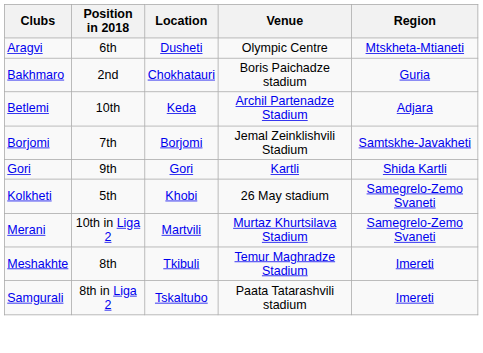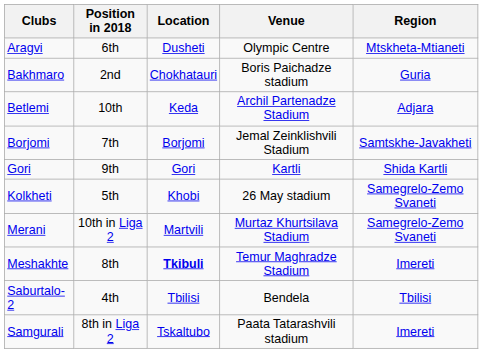 <table class="wikitable sortable" style="text-align:center;">
 <tr>
 <th>Clubs</th>
 <th>Position <br>in 2018</th>
 <th>Location</th>
 <th>Venue</th>
 <th>Region</th>
 </tr>
 <tr>
 <td style="text-align:left;"><a href='#'>Aragvi</a></td>
 <td>6th</td>
 <td><a href='#'>Dusheti</a></td>
 <td>Olympic Centre</td>
 <td><a href='#'>Mtskheta-Mtianeti</a></td>
 </tr>
 <tr>
 <td style="text-align:left;"><a href='#'>Bakhmaro</a></td>
 <td>2nd</td>
 <td><a href='#'>Chokhatauri</a></td>
 <td>Boris Paichadze stadium</td>
 <td><a href='#'>Guria</a></td>
 </tr>
 <tr>
 <td style="text-align:left;"><a href='#'>Betlemi</a></td>
 <td>10th</td>
 <td><a href='#'>Keda</a></td>
 <td><a href='#'>Archil Partenadze Stadium</a></td>
 <td><a href='#'>Adjara</a></td>
 </tr>
 <tr>
 <td style="text-align:left;"><a href='#'>Borjomi</a></td>
 <td>7th</td>
 <td><a href='#'>Borjomi</a></td>
 <td>Jemal Zeinklishvili Stadium</td>
 <td><a href='#'>Samtskhe-Javakheti</a></td>
 </tr>
 <tr>
 <td style="text-align:left;"><a href='#'>Gori</a></td>
 <td>9th</td>
 <td><a href='#'>Gori</a></td>
 <td><a href='#'>Kartli</a></td>
 <td><a href='#'>Shida Kartli</a></td>
 </tr>
 <tr>
 <td style="text-align:left;"><a href='#'>Kolkheti</a></td>
 <td>5th</td>
 <td><a href='#'>Khobi</a></td>
 <td>26 May stadium</td>
 <td><a href='#'>Samegrelo-Zemo Svaneti</a></td>
 </tr>
 <tr>
 <td style="text-align:left;"><a href='#'>Merani</a></td>
 <td>10th in <a href='#'>Liga 2</a></td>
 <td><a href='#'>Martvili</a></td>
 <td><a href='#'>Murtaz Khurtsilava Stadium</a></td>
 <td><a href='#'>Samegrelo-Zemo Svaneti</a></td>
 </tr>
 <tr>
 <td style="text-align:left;"><a href='#'>Meshakhte</a></td>
 <td>8th</td>
-<td><a href='#'>Tkibuli</a></td>
+<td><strong><a href='#'>Tkibuli</a></strong></td>
 <td><a href='#'>Temur Maghradze Stadium</a></td>
 <td><a href='#'>Imereti</a></td>
+</tr>
+<tr>
+<td style="text-align:left;"><a href='#'>Saburtalo-2</a></td>
+<td>4th</td>
+<td><a href='#'>Tbilisi</a></td>
+<td>Bendela</td>
+<td><a href='#'>Tbilisi</a></td>
 </tr>
 <tr>
 <td style="text-align:left;"><a href='#'>Samgurali</a></td>
 <td>8th in <a href='#'>Liga 2</a></td>
 <td><a href='#'>Tskaltubo</a></td>
 <td>Paata Tatarashvili stadium</td>
 <td><a href='#'>Imereti</a></td>
 </tr>
 </table>
